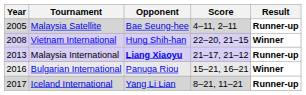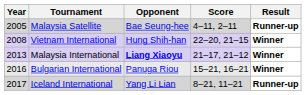 <table class="sortable wikitable" style="font-size: 90%;">
 <tr>
 <th>Year</th>
 <th>Tournament</th>
 <th>Opponent</th>
 <th>Score</th>
 <th>Result</th>
 </tr>
 <tr style="background:#D5D5D5">
 <td align="center">2005</td>
 <td align="left"><a href='#'>Malaysia Satellite</a></td>
 <td align="left"> <a href='#'>Bae Seung-hee</a></td>
 <td align="left">4–11, 2–11</td>
 <td style="text-align:left; background:white"> <strong>Runner-up</strong></td>
 </tr>
 <tr style="background:#D8CEF6">
 <td align="center">2008</td>
 <td align="left"><a href='#'>Vietnam International</a></td>
 <td align="left"> <a href='#'>Hung Shih-han</a></td>
 <td align="left">22–20, 21–15</td>
 <td style="text-align:left; background:white"> <strong>Winner</strong></td>
 </tr>
 <tr style="background:#D8CEF6">
 <td align="center">2013</td>
 <td align="left">Malaysia International</td>
 <td align="left"><strong> <a href='#'>Liang Xiaoyu</a></strong></td>
 <td align="left">21–17, 21–12</td>
-<td style="text-align:left; background:white"> <strong>Runner-up</strong></td>
+<td style="text-align:left; background:white"> <strong>Winner</strong></td>
 </tr>
 <tr style="background:#E9E9E9">
 <td align="center">2016</td>
 <td align="left"><a href='#'>Bulgarian International</a></td>
 <td align="left"> <a href='#'>Panuga Riou</a></td>
 <td align="left">15–21, 16–21</td>
 <td style="text-align:left; background:white"> <strong>Winner</strong></td>
 </tr>
 <tr style="background:#D5D5D5">
 <td align="center">2017</td>
 <td align="left"><a href='#'>Iceland International</a></td>
 <td align="left"> <a href='#'>Yang Li Lian</a></td>
 <td align="left">8–21, 11–21</td>
 <td style="text-align:left; background:white"> <strong>Runner-up</strong></td>
 </tr>
 </table>
